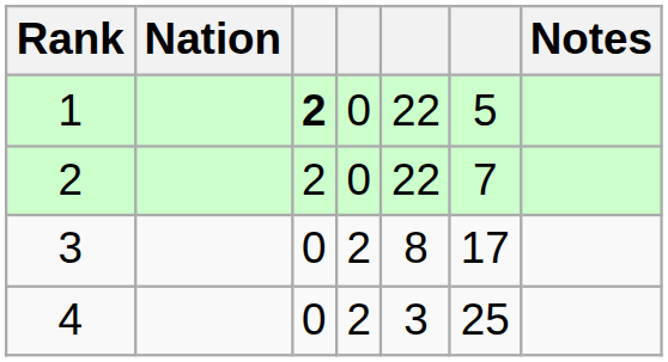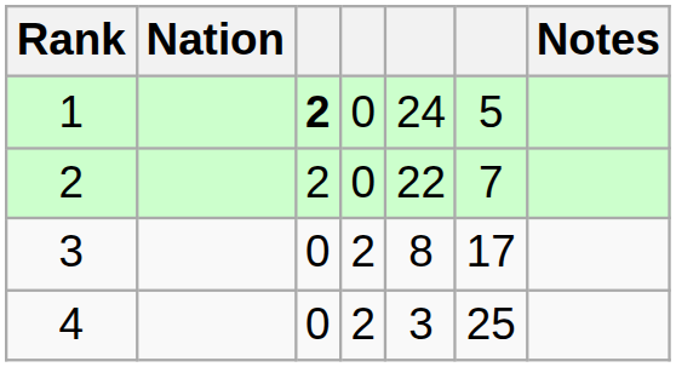 <table class="wikitable sortable" style="text-align: center;">
 <tr>
 <th>Rank</th>
 <th>Nation</th>
 <th></th>
 <th></th>
 <th></th>
 <th></th>
 <th>Notes</th>
 </tr>
 <tr style="background:#cfc;">
 <td>1</td>
 <td align=left></td>
 <td><strong>2</strong></td>
 <td>0</td>
-<td>22</td>
+<td>24</td>
 <td>5</td>
 <td></td>
 </tr>
 <tr style="background:#cfc;">
 <td>2</td>
 <td align=left></td>
 <td>2</td>
 <td>0</td>
 <td>22</td>
 <td>7</td>
 <td></td>
 </tr>
 <tr>
 <td>3</td>
 <td align=left></td>
 <td>0</td>
 <td>2</td>
 <td>8</td>
 <td>17</td>
 <td></td>
 </tr>
 <tr>
 <td>4</td>
 <td align=left></td>
 <td>0</td>
 <td>2</td>
 <td>3</td>
 <td>25</td>
 <td></td>
 </tr>
 </table>
